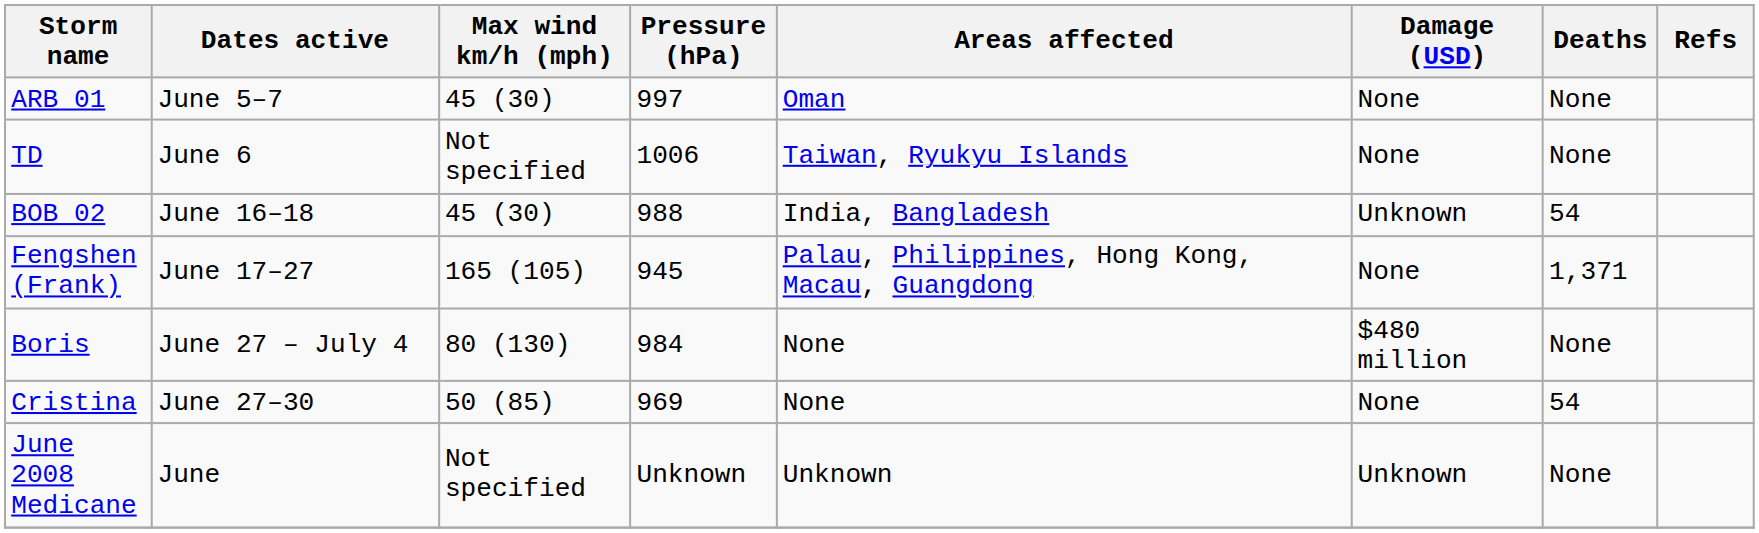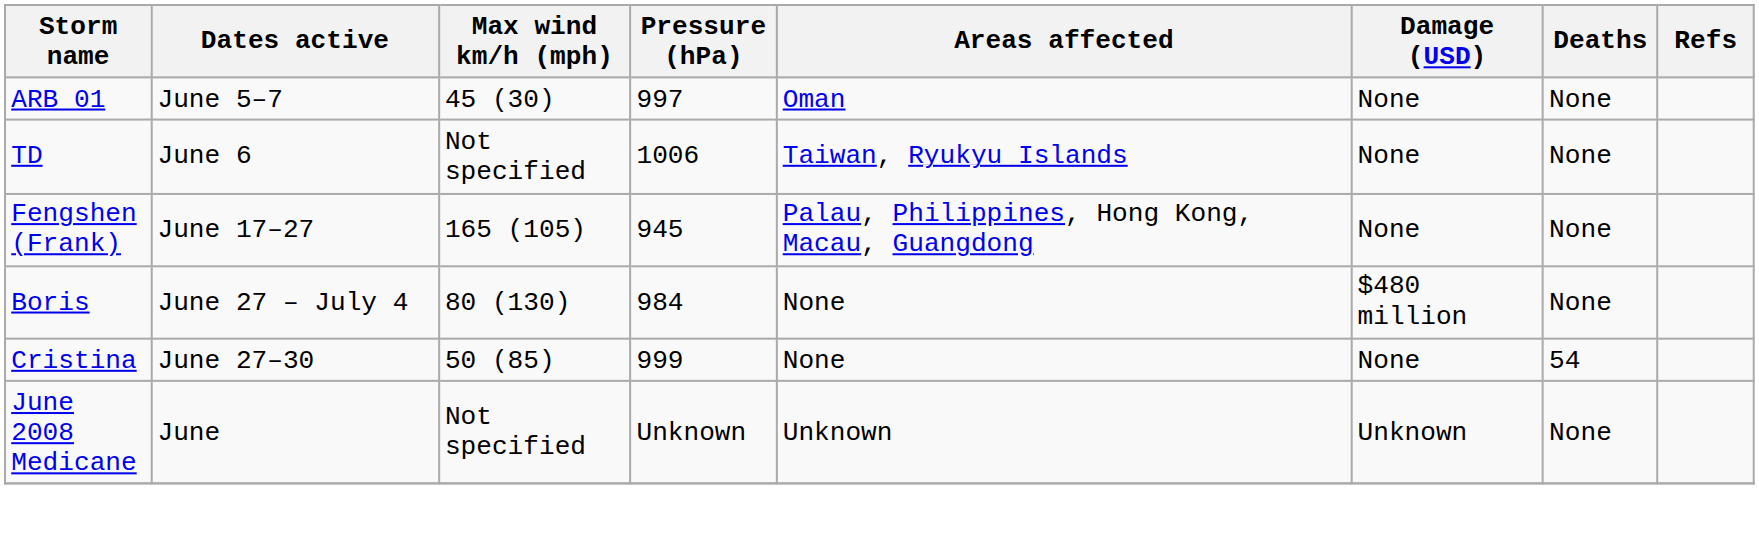 <table class="wikitable sortable">
 <tr>
 <th width="5%">Storm name</th>
 <th width="15%">Dates active</th>
 <th width="10%">Max wind<br>km/h (mph)</th>
 <th width="5%">Pressure<br>(hPa)</th>
 <th width="30%">Areas affected</th>
 <th width="10%">Damage<br>(<a href='#'>USD</a>)</th>
 <th width="5%">Deaths</th>
 <th width="5%">Refs</th>
 </tr>
 <tr>
 <td><a href='#'>ARB 01</a></td>
 <td>June 5–7</td>
 <td>45 (30)</td>
 <td>997</td>
 <td><a href='#'>Oman</a></td>
 <td>None</td>
 <td>None</td>
 <td></td>
 </tr>
 <tr>
 <td><a href='#'>TD</a></td>
 <td>June 6</td>
 <td>Not specified</td>
 <td>1006</td>
 <td><a href='#'>Taiwan</a>, <a href='#'>Ryukyu Islands</a></td>
 <td>None</td>
 <td>None</td>
 <td></td>
 </tr>
 <tr>
-<td><a href='#'>BOB 02</a></td>
-<td>June 16–18</td>
-<td>45 (30)</td>
-<td>988</td>
-<td>India, <a href='#'>Bangladesh</a></td>
-<td>Unknown</td>
-<td>54</td>
-<td></td>
-</tr>
-<tr>
 <td><a href='#'>Fengshen (Frank)</a></td>
 <td>June 17–27</td>
 <td>165 (105)</td>
 <td>945</td>
 <td><a href='#'>Palau</a>, <a href='#'>Philippines</a>, Hong Kong, <a href='#'>Macau</a>, <a href='#'>Guangdong</a></td>
 <td>None</td>
-<td>1,371</td>
+<td>None</td>
 <td></td>
 </tr>
 <tr>
 <td><a href='#'>Boris</a></td>
 <td>June 27 – July 4</td>
 <td>80 (130)</td>
 <td>984</td>
 <td>None</td>
 <td>$480 million</td>
 <td>None</td>
 <td></td>
 </tr>
 <tr>
 <td><a href='#'>Cristina</a></td>
 <td>June 27–30</td>
 <td>50 (85)</td>
-<td>969</td>
+<td>999</td>
 <td>None</td>
 <td>None</td>
 <td>54</td>
 <td></td>
 </tr>
 <tr>
 <td><a href='#'>June 2008 Medicane</a></td>
 <td>June</td>
 <td>Not specified</td>
 <td>Unknown</td>
 <td>Unknown</td>
 <td>Unknown</td>
 <td>None</td>
 <td></td>
 </tr>
 <tr>
 </tr>
 </table>
